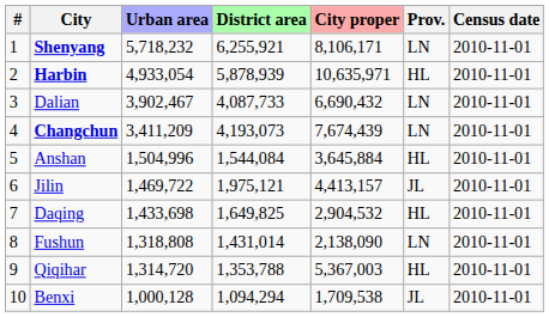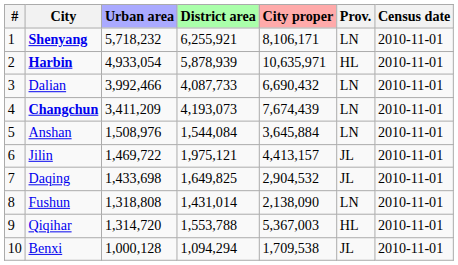 <table class="wikitable sortable" style="font-size:90%;">
 <tr>
 <th>#</th>
 <th>City</th>
 <th style ="background-color: #aaaaff;">Urban area</th>
 <th style ="background-color: #aaffaa;">District area</th>
 <th style ="background-color: #ffaaaa;">City proper</th>
 <th>Prov.</th>
 <th>Census date</th>
 </tr>
 <tr>
 <td>1</td>
 <td><strong><a href='#'>Shenyang</a></strong></td>
 <td>5,718,232</td>
 <td>6,255,921</td>
 <td>8,106,171</td>
 <td>LN</td>
 <td>2010-11-01</td>
 </tr>
 <tr>
 <td>2</td>
 <td><strong><a href='#'>Harbin</a></strong></td>
 <td>4,933,054</td>
 <td>5,878,939</td>
 <td>10,635,971</td>
 <td>HL</td>
 <td>2010-11-01</td>
 </tr>
 <tr>
 <td>3</td>
 <td><a href='#'>Dalian</a></td>
-<td>3,902,467</td>
+<td>3,992,466</td>
 <td>4,087,733</td>
 <td>6,690,432</td>
 <td>LN</td>
 <td>2010-11-01</td>
 </tr>
 <tr>
 <td>4</td>
 <td><strong><a href='#'>Changchun</a></strong></td>
 <td>3,411,209</td>
 <td>4,193,073</td>
 <td>7,674,439</td>
 <td>LN</td>
 <td>2010-11-01</td>
 </tr>
 <tr>
 <td>5</td>
 <td><a href='#'>Anshan</a></td>
-<td>1,504,996</td>
+<td>1,508,976</td>
 <td>1,544,084</td>
 <td>3,645,884</td>
-<td>HL</td>
+<td>LN</td>
 <td>2010-11-01</td>
 </tr>
 <tr>
 <td>6</td>
 <td><a href='#'>Jilin</a></td>
 <td>1,469,722</td>
 <td>1,975,121</td>
 <td>4,413,157</td>
 <td>JL</td>
 <td>2010-11-01</td>
 </tr>
 <tr>
 <td>7</td>
 <td><a href='#'>Daqing</a></td>
 <td>1,433,698</td>
 <td>1,649,825</td>
 <td>2,904,532</td>
-<td>HL</td>
+<td>JL</td>
 <td>2010-11-01</td>
 </tr>
 <tr>
 <td>8</td>
 <td><a href='#'>Fushun</a></td>
 <td>1,318,808</td>
 <td>1,431,014</td>
 <td>2,138,090</td>
 <td>LN</td>
 <td>2010-11-01</td>
 </tr>
 <tr>
 <td>9</td>
 <td><a href='#'>Qiqihar</a></td>
 <td>1,314,720</td>
-<td>1,353,788</td>
+<td>1,553,788</td>
 <td>5,367,003</td>
 <td>HL</td>
 <td>2010-11-01</td>
 </tr>
 <tr>
 <td>10</td>
 <td><a href='#'>Benxi</a></td>
 <td>1,000,128</td>
 <td>1,094,294</td>
 <td>1,709,538</td>
 <td>JL</td>
 <td>2010-11-01</td>
 </tr>
 </table>
